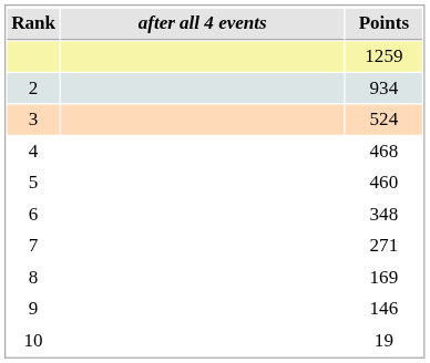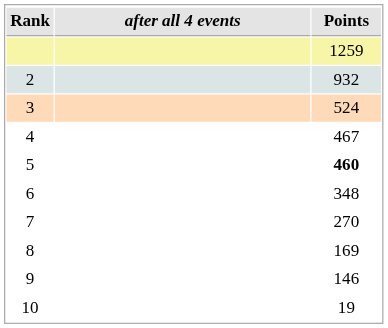 <table cellspacing="1" cellpadding="3" style="border:1px solid #AAAAAA;font-size:86%">
 <tr style="background-color: #E4E4E4;">
 </tr>
 <tr style="background-color: #E4E4E4;">
 <th style="border-bottom:1px solid #AAAAAA; width: 10px;">Rank</th>
 <th style="border-bottom:1px solid #AAAAAA; width: 200px;"><em>after all 4 events</em></th>
 <th style="border-bottom:1px solid #AAAAAA; width: 50px;">Points</th>
 </tr>
 <tr style="background:#f7f6a8;">
 <td align=center></td>
 <td></td>
 <td align=center>1259</td>
 </tr>
 <tr style="background:#dce5e5;">
 <td align=center>2</td>
 <td></td>
-<td align=center>934</td>
+<td align=center>932</td>
 </tr>
 <tr style="background:#ffdab9;">
 <td align=center>3</td>
 <td></td>
 <td align=center>524</td>
 </tr>
 <tr>
 <td align=center>4</td>
 <td></td>
-<td align=center>468</td>
+<td align=center>467</td>
 </tr>
 <tr>
 <td align=center>5</td>
 <td></td>
-<td align=center>460</td>
+<td align=center><strong>460</strong></td>
 </tr>
 <tr>
 <td align=center>6</td>
 <td></td>
 <td align=center>348</td>
 </tr>
 <tr>
 <td align=center>7</td>
 <td></td>
-<td align=center>271</td>
+<td align=center>270</td>
 </tr>
 <tr>
 <td align=center>8</td>
 <td></td>
 <td align=center>169</td>
 </tr>
 <tr>
 <td align=center>9</td>
 <td></td>
 <td align=center>146</td>
 </tr>
 <tr>
 <td align=center>10</td>
 <td></td>
 <td align=center>19</td>
 </tr>
 </table>
